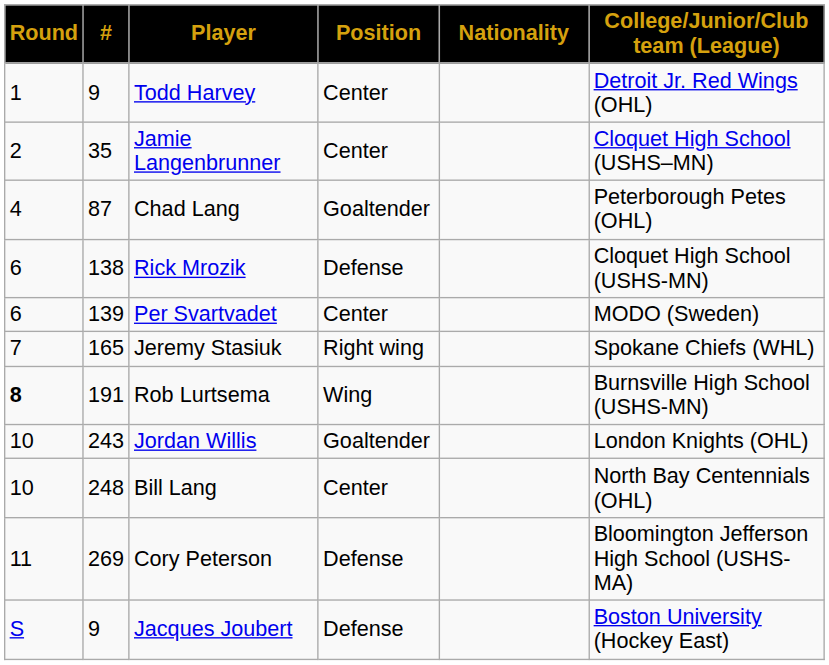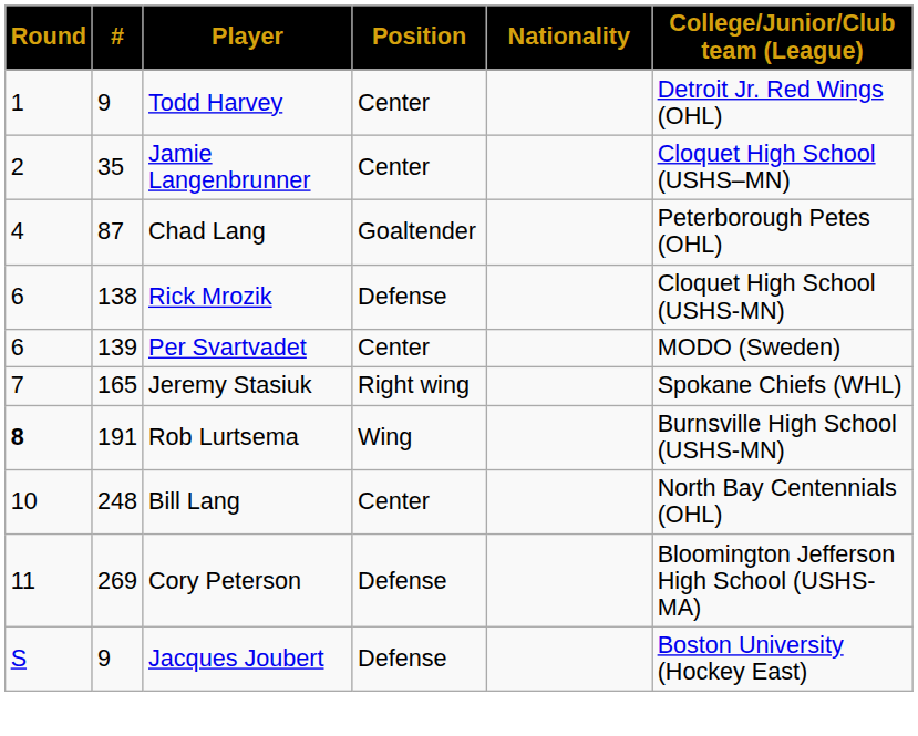 <table class="wikitable">
 <tr>
 <th style="background:black;color:#D5A10E;" width="5%">Round</th>
 <th style="background:black;color:#D5A10E;" width="5%">#</th>
 <th style="background:black;color:#D5A10E;" width="25%">Player</th>
 <th style="background:black;color:#D5A10E;" width="15%">Position</th>
 <th style="background:black;color:#D5A10E;" width="20%">Nationality</th>
 <th style="background:black;color:#D5A10E;" width="50%">College/Junior/Club team (League)</th>
 </tr>
 <tr>
 <td>1</td>
 <td>9</td>
 <td><a href='#'>Todd Harvey</a></td>
 <td>Center</td>
 <td></td>
 <td><a href='#'>Detroit Jr. Red Wings</a> (OHL)</td>
 </tr>
 <tr>
 <td>2</td>
 <td>35</td>
 <td><a href='#'>Jamie Langenbrunner</a></td>
 <td>Center</td>
 <td></td>
 <td><a href='#'>Cloquet High School</a> (USHS–MN)</td>
 </tr>
 <tr>
 <td>4</td>
 <td>87</td>
 <td>Chad Lang</td>
 <td>Goaltender</td>
 <td></td>
 <td>Peterborough Petes (OHL)</td>
 </tr>
 <tr>
 <td>6</td>
 <td>138</td>
 <td><a href='#'>Rick Mrozik</a></td>
 <td>Defense</td>
 <td></td>
 <td>Cloquet High School (USHS-MN)</td>
 </tr>
 <tr>
 <td>6</td>
 <td>139</td>
 <td><a href='#'>Per Svartvadet</a></td>
 <td>Center</td>
 <td></td>
 <td>MODO (Sweden)</td>
 </tr>
 <tr>
 <td>7</td>
 <td>165</td>
 <td>Jeremy Stasiuk</td>
 <td>Right wing</td>
 <td></td>
 <td>Spokane Chiefs (WHL)</td>
 </tr>
 <tr>
 <td><strong>8</strong></td>
 <td>191</td>
 <td>Rob Lurtsema</td>
 <td>Wing</td>
 <td></td>
 <td>Burnsville High School (USHS-MN)</td>
 </tr>
 <tr>
 <td>10</td>
-<td>243</td>
-<td><a href='#'>Jordan Willis</a></td>
-<td>Goaltender</td>
-<td></td>
-<td>London Knights (OHL)</td>
-</tr>
-<tr>
-<td>10</td>
 <td>248</td>
 <td>Bill Lang</td>
 <td>Center</td>
 <td></td>
 <td>North Bay Centennials (OHL)</td>
 </tr>
 <tr>
 <td>11</td>
 <td>269</td>
 <td>Cory Peterson</td>
 <td>Defense</td>
 <td></td>
 <td>Bloomington Jefferson High School (USHS-MA)</td>
 </tr>
 <tr>
 <td><a href='#'>S</a></td>
 <td>9</td>
 <td><a href='#'>Jacques Joubert</a></td>
 <td>Defense</td>
 <td></td>
 <td><a href='#'>Boston University</a> (Hockey East)</td>
 </tr>
 </table>
